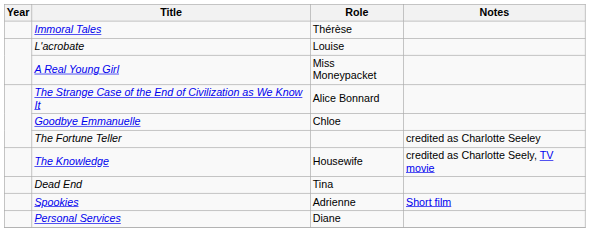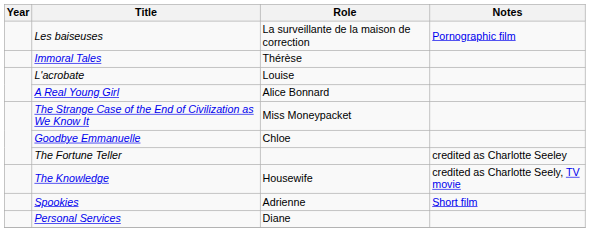 <table class="wikitable sortable">
 <tr>
 <th>Year</th>
 <th>Title</th>
 <th>Role</th>
 <th>Notes</th>
+</tr>
+<tr>
+<td></td>
+<td><em>Les baiseuses</em></td>
+<td>La surveillante de la maison de correction</td>
+<td><a href='#'>Pornographic film</a></td>
 </tr>
 <tr>
 <td></td>
 <td><em><a href='#'>Immoral Tales</a></em></td>
 <td>Thérèse</td>
 <td></td>
 </tr>
 <tr>
 <td rowspan="2"></td>
 <td><em>L'acrobate</em></td>
 <td>Louise</td>
 <td></td>
 </tr>
 <tr>
 <td><em><a href='#'>A Real Young Girl</a></em></td>
-<td>Miss Moneypacket</td>
+<td>Alice Bonnard</td>
 <td></td>
 </tr>
 <tr>
 <td rowspan="3"></td>
 <td><em><a href='#'>The Strange Case of the End of Civilization as We Know It</a></em></td>
-<td>Alice Bonnard</td>
+<td>Miss Moneypacket</td>
 <td></td>
 </tr>
 <tr>
 <td><em><a href='#'>Goodbye Emmanuelle</a></em></td>
 <td>Chloe</td>
 <td></td>
 </tr>
 <tr>
 <td><em>The Fortune Teller</em></td>
 <td></td>
 <td>credited as Charlotte Seeley</td>
 </tr>
 <tr>
 <td></td>
 <td><em><a href='#'>The Knowledge</a></em></td>
 <td>Housewife</td>
 <td>credited as Charlotte Seely, <a href='#'>TV movie</a></td>
 </tr>
 <tr>
 <td></td>
-<td><em>Dead End</em></td>
-<td>Tina</td>
-<td></td>
-</tr>
-<tr>
-<td></td>
 <td><em><a href='#'>Spookies</a></em></td>
 <td>Adrienne</td>
 <td><a href='#'>Short film</a></td>
 </tr>
 <tr>
 <td></td>
 <td><em><a href='#'>Personal Services</a></td>
 <td>Diane</td>
 <td></td>
 </tr>
 <tr>
 </tr>
 </table>
